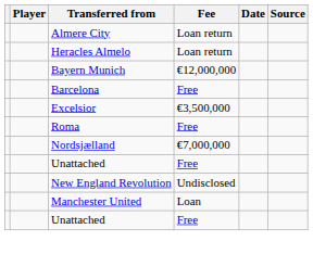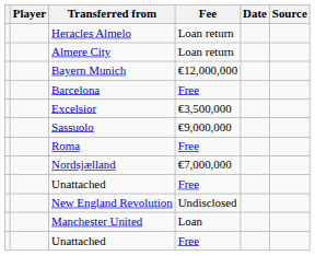 <table class="wikitable plainrowheaders sortable">
 <tr>
 <th></th>
 <th scope="col">Player</th>
 <th>Transferred from</th>
 <th style="width: 65px;">Fee</th>
 <th scope="col">Date</th>
 <th scope="col">Source</th>
 </tr>
 <tr>
 <td align="center"></td>
 <td></td>
-<td> <a href='#'>Almere City</a></td>
+<td> <a href='#'>Heracles Almelo</a></td>
 <td>Loan return</td>
 <td></td>
 <td></td>
 </tr>
 <tr>
 <td align="center"></td>
 <td></td>
-<td> <a href='#'>Heracles Almelo</a></td>
+<td> <a href='#'>Almere City</a></td>
 <td>Loan return</td>
 <td></td>
 <td></td>
 </tr>
 <tr>
 <td align="center"></td>
 <td></td>
 <td> <a href='#'>Bayern Munich</a></td>
 <td>€12,000,000</td>
 <td></td>
 <td></td>
 </tr>
 <tr>
 <td align="center"></td>
 <td></td>
 <td> <a href='#'>Barcelona</a></td>
 <td><a href='#'>Free</a></td>
 <td></td>
 <td></td>
 </tr>
 <tr>
 <td align="center"></td>
 <td></td>
 <td> <a href='#'>Excelsior</a></td>
 <td>€3,500,000</td>
+<td></td>
+<td></td>
+</tr>
+<tr>
+<td align="center"></td>
+<td> </td>
+<td> <a href='#'>Sassuolo</a></td>
+<td>€9,000,000</td>
 <td></td>
 <td></td>
 </tr>
 <tr>
 <td align="center"></td>
 <td></td>
 <td> <a href='#'>Roma</a></td>
 <td><a href='#'>Free</a></td>
 <td></td>
 <td></td>
 </tr>
 <tr>
 <td align="center"></td>
 <td></td>
 <td> <a href='#'>Nordsjælland</a></td>
 <td>€7,000,000</td>
 <td></td>
 <td></td>
 </tr>
 <tr>
 <td align="center"></td>
 <td></td>
 <td>Unattached</td>
 <td><a href='#'>Free</a></td>
 <td></td>
 <td></td>
 </tr>
 <tr>
 <td align="center"></td>
 <td></td>
 <td> <a href='#'>New England Revolution</a></td>
 <td>Undisclosed</td>
 <td></td>
 <td></td>
 </tr>
 <tr>
 <td align="center"></td>
 <td></td>
 <td> <a href='#'>Manchester United</a></td>
 <td>Loan</td>
 <td></td>
 <td></td>
 </tr>
 <tr>
 <td align="center"></td>
 <td></td>
 <td>Unattached</td>
 <td><a href='#'>Free</a></td>
 <td></td>
 <td></td>
 </tr>
 </table>
